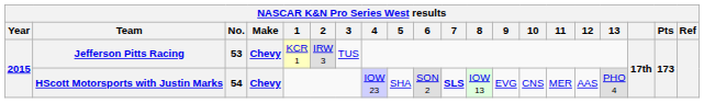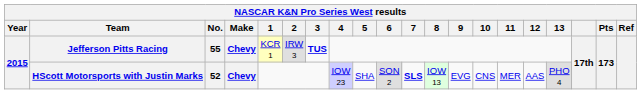 <table class="wikitable" style="text-align:center; font-size:75%">
 <tr>
 <th colspan=45><a href='#'>NASCAR K&N Pro Series West</a> results</th>
 </tr>
 <tr>
 <th>Year</th>
 <th>Team</th>
 <th>No.</th>
 <th>Make</th>
 <th>1</th>
 <th>2</th>
 <th>3</th>
 <th>4</th>
 <th>5</th>
 <th>6</th>
 <th>7</th>
 <th>8</th>
 <th>9</th>
 <th>10</th>
 <th>11</th>
 <th>12</th>
 <th>13</th>
 <th></th>
 <th>Pts</th>
 <th>Ref</th>
 </tr>
 <tr>
 <th rowspan=2><a href='#'>2015</a></th>
 <th><a href='#'>Jefferson Pitts Racing</a></th>
-<th>53</th>
+<th>55</th>
 <th><a href='#'>Chevy</a></th>
 <td style="background:#FFFFBF;"><a href='#'>KCR</a><br><small>1</small></td>
 <td style="background:#DFDFDF;"><a href='#'>IRW</a><br><small>3</small></td>
-<td><a href='#'>TUS</a></td>
+<td><strong><a href='#'>TUS</a></strong></td>
 <td colspan=10></td>
 <th rowspan=2>17th</th>
 <th rowspan=2>173</th>
 <th rowspan=2></th>
 </tr>
 <tr>
 <th><a href='#'>HScott Motorsports with Justin Marks</a></th>
-<th>54</th>
+<th>52</th>
 <th><a href='#'>Chevy</a></th>
 <td colspan=3></td>
 <td style="background:#CFCFFF;"><a href='#'>IOW</a><br><small>23</small></td>
 <td><a href='#'>SHA</a></td>
 <td style="background:#DFDFDF;"><a href='#'>SON</a><br><small>2</small></td>
 <td><strong><a href='#'>SLS</a></strong></td>
 <td style="background:#DFFFDF;"><a href='#'>IOW</a><br><small>13</small></td>
 <td><a href='#'>EVG</a></td>
 <td><a href='#'>CNS</a></td>
 <td><a href='#'>MER</a></td>
 <td><a href='#'>AAS</a></td>
 <td style="background:#DFDFDF;"><a href='#'>PHO</a><br><small>4</small></td>
 </tr>
 </table>
